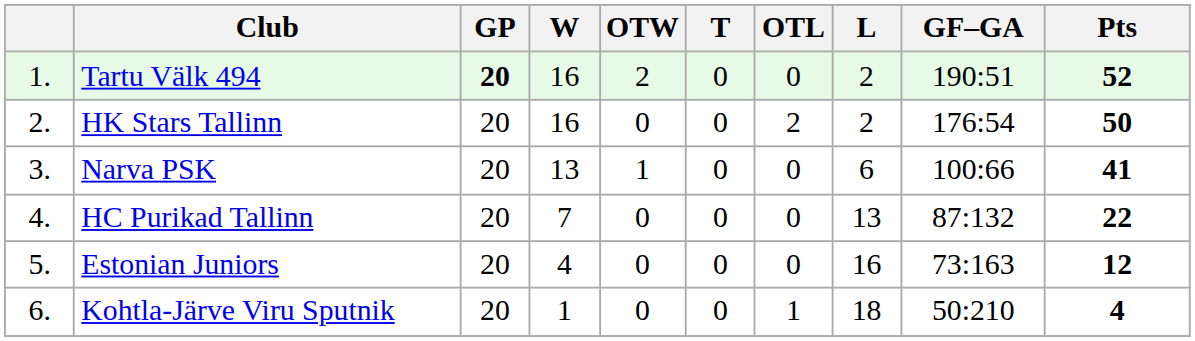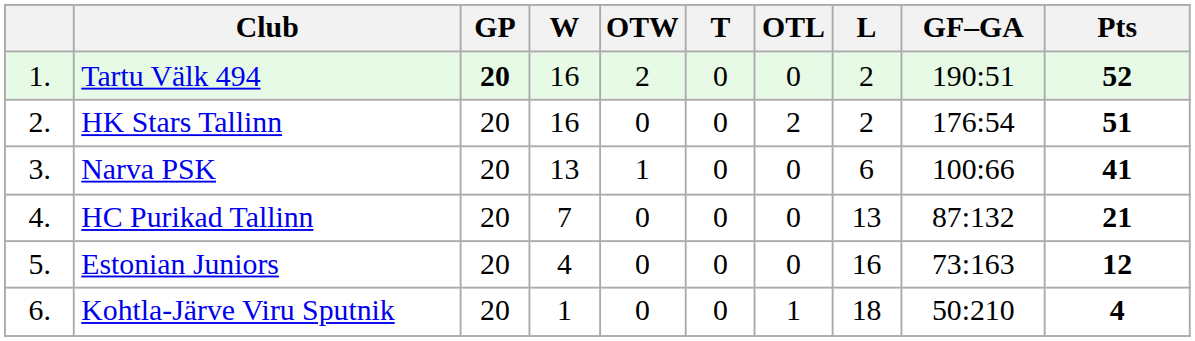 <table class="wikitable">
 <tr>
 <th width="30"></th>
 <th width="200">Club</th>
 <th width="30">GP</th>
 <th width="30">W</th>
 <th width="30">OTW</th>
 <th width="30">T</th>
 <th width="30">OTL</th>
 <th width="30">L</th>
 <th width="70">GF–GA</th>
 <th width="70">Pts</th>
 </tr>
 <tr bgcolor="#e6fae6" align="center">
 <td>1.</td>
 <td align="left"><a href='#'>Tartu Välk 494</a></td>
 <td><strong>20</strong></td>
 <td>16</td>
 <td>2</td>
 <td>0</td>
 <td>0</td>
 <td>2</td>
 <td>190:51</td>
 <td><strong>52</strong></td>
 </tr>
 <tr bgcolor="#FFFFFF" align="center">
 <td>2.</td>
 <td align="left"><a href='#'>HK Stars Tallinn</a></td>
 <td>20</td>
 <td>16</td>
 <td>0</td>
 <td>0</td>
 <td>2</td>
 <td>2</td>
 <td>176:54</td>
-<td><strong>50</strong></td>
+<td><strong>51</strong></td>
 </tr>
 <tr bgcolor="#FFFFFF" align="center">
 <td>3.</td>
 <td align="left"><a href='#'>Narva PSK</a></td>
 <td>20</td>
 <td>13</td>
 <td>1</td>
 <td>0</td>
 <td>0</td>
 <td>6</td>
 <td>100:66</td>
 <td><strong>41</strong></td>
 </tr>
 <tr bgcolor="#FFFFFF" align="center">
 <td>4.</td>
 <td align="left"><a href='#'>HC Purikad Tallinn</a></td>
 <td>20</td>
 <td>7</td>
 <td>0</td>
 <td>0</td>
 <td>0</td>
 <td>13</td>
 <td>87:132</td>
-<td><strong>22</strong></td>
+<td><strong>21</strong></td>
 </tr>
 <tr bgcolor="#FFFFFF" align="center">
 <td>5.</td>
 <td align="left"><a href='#'>Estonian Juniors</a></td>
 <td>20</td>
 <td>4</td>
 <td>0</td>
 <td>0</td>
 <td>0</td>
 <td>16</td>
 <td>73:163</td>
 <td><strong>12</strong></td>
 </tr>
 <tr bgcolor="#FFFFFF" align="center">
 <td>6.</td>
 <td align="left"><a href='#'>Kohtla-Järve Viru Sputnik</a></td>
 <td>20</td>
 <td>1</td>
 <td>0</td>
 <td>0</td>
 <td>1</td>
 <td>18</td>
 <td>50:210</td>
 <td><strong>4</strong></td>
 </tr>
 </table>
